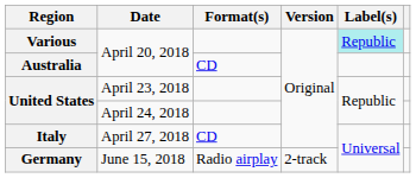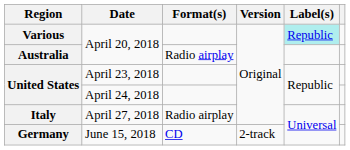 <table class="wikitable plainrowheaders">
 <tr>
 <th scope="col">Region</th>
 <th scope="col">Date</th>
 <th scope="col">Format(s)</th>
 <th scope="col">Version</th>
 <th scope="col">Label(s)</th>
 <th scope="col"></th>
 </tr>
 <tr>
 <th scope="row">Various</th>
 <td rowspan="2">April 20, 2018</td>
 <td></td>
 <td rowspan="5">Original</td>
 <td style="background: paleturquoise;"><a href='#'>Republic</a></td>
 <td align="center"></td>
 </tr>
 <tr>
 <th scope="row">Australia</th>
-<td><a href='#'>CD</a></td>
+<td>Radio <a href='#'>airplay</a></td>
 <td></td>
 <td align="center"></td>
 </tr>
 <tr>
 <th scope="row" rowspan="2">United States</th>
 <td>April 23, 2018</td>
 <td></td>
 <td rowspan="2">Republic</td>
 <td align="center"></td>
 </tr>
 <tr>
 <td>April 24, 2018</td>
 <td></td>
 <td align="center"></td>
 </tr>
 <tr>
 <th scope="row">Italy</th>
 <td>April 27, 2018</td>
-<td><a href='#'>CD</a></td>
+<td>Radio airplay</td>
 <td rowspan="2"><a href='#'>Universal</a></td>
 <td align="center"></td>
 </tr>
 <tr>
 <th scope="row">Germany</th>
 <td>June 15, 2018</td>
-<td>Radio <a href='#'>airplay</a></td>
+<td><a href='#'>CD</a></td>
 <td>2-track</td>
 <td align="center"></td>
 </tr>
 </table>
